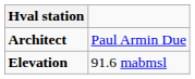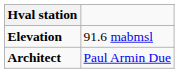 <table class="wikitable">
 <tr>
 <th><strong>Hval station</strong></th>
 </tr>
 <tr>
+<td><strong>Elevation</strong></td>
+<td>91.6 <a href='#'>mabmsl</a></td>
+</tr>
+<tr>
 <td><strong>Architect</strong></td>
 <td><a href='#'>Paul Armin Due</a></td>
 </tr>
-<tr>
-<td><strong>Elevation</strong></td>
-<td>91.6 <a href='#'>mabmsl</a></td>
-</tr>
 </table>
